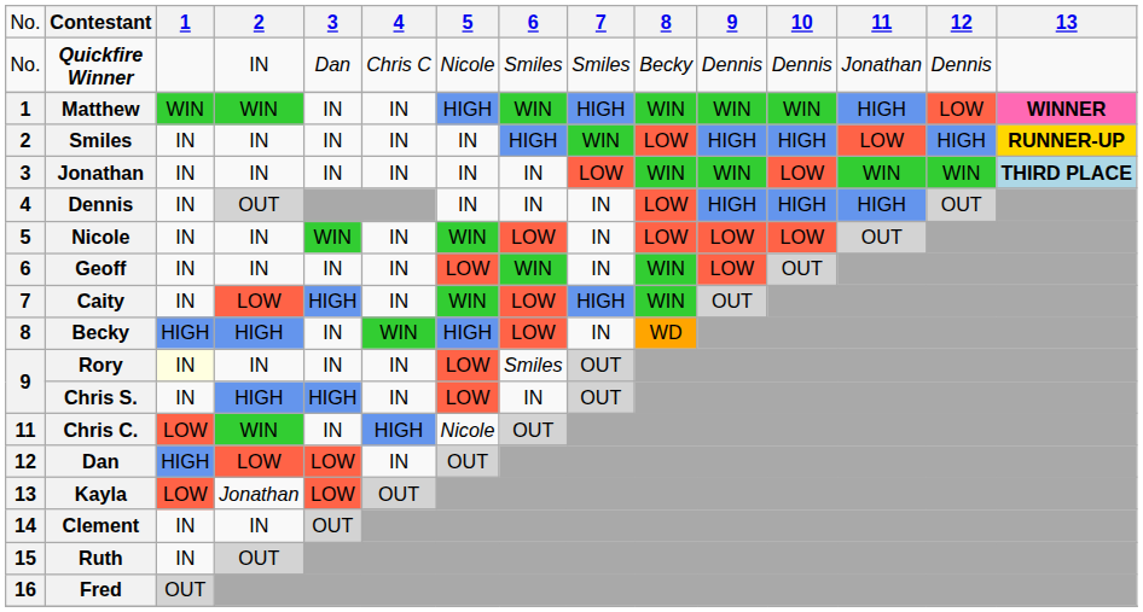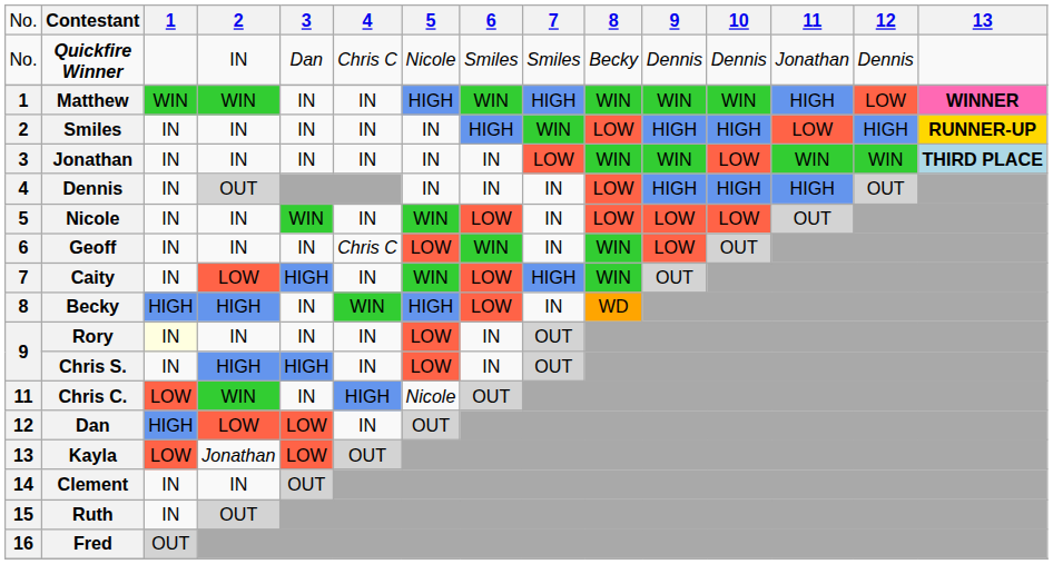 <table class="wikitable" style="text-align:center; align=center; font-size:80%">
 <tr>
 <td>No.</td>
 <th>Contestant</th>
 <th><a href='#'>1</a></th>
 <th><a href='#'>2</a></th>
 <th><a href='#'>3</a></th>
 <th><a href='#'>4</a></th>
 <th><a href='#'>5</a></th>
 <th><a href='#'>6</a></th>
 <th><a href='#'>7</a></th>
 <th><a href='#'>8</a></th>
 <th><a href='#'>9</a></th>
 <th><a href='#'>10</a></th>
 <th><a href='#'>11</a></th>
 <th><a href='#'>12</a></th>
 <th><a href='#'>13</a></th>
 </tr>
 <tr>
 <td>No.</td>
 <td><strong><em>Quickfire</em></strong><br><strong><em>Winner</em></strong></td>
 <td></td>
 <td>IN</td>
 <td><em>Dan</em></td>
 <td><em>Chris C</em></td>
 <td><em>Nicole</em></td>
 <td><em>Smiles</em></td>
 <td><em>Smiles</em></td>
 <td><em>Becky</em></td>
 <td><em>Dennis</em></td>
 <td><em>Dennis</em></td>
 <td><em>Jonathan</em></td>
 <td><em>Dennis</em></td>
 <td><em></em></td>
 </tr>
 <tr>
 </tr>
 <tr>
 <th>1</th>
 <th>Matthew</th>
 <td style= "background:limegreen;">WIN</td>
 <td style= "background:limegreen;">WIN</td>
 <td>IN</td>
 <td>IN</td>
 <td style="background:cornflowerblue;">HIGH</td>
 <td style= "background:limegreen;">WIN</td>
 <td style="background:cornflowerblue;">HIGH</td>
 <td style= "background:limegreen;">WIN</td>
 <td style= "background:limegreen;">WIN</td>
 <td style= "background:limegreen;">WIN</td>
 <td style="background:cornflowerblue;">HIGH</td>
 <td style="background:tomato;">LOW</td>
 <td style="background:hotpink;"><strong>WINNER</strong></td>
 </tr>
 <tr>
 <th>2</th>
 <th>Smiles</th>
 <td>IN</td>
 <td>IN</td>
 <td>IN</td>
 <td>IN</td>
 <td>IN</td>
 <td style="background:cornflowerblue;">HIGH</td>
 <td style="background:limegreen;">WIN</td>
 <td style="background:tomato;">LOW</td>
 <td style="background:cornflowerblue;">HIGH</td>
 <td style="background:cornflowerblue;">HIGH</td>
 <td style="background:tomato;">LOW</td>
 <td style="background:cornflowerblue;">HIGH</td>
 <td style="background:gold"><strong>RUNNER-UP</strong></td>
 </tr>
 <tr>
 <th>3</th>
 <th>Jonathan</th>
 <td>IN</td>
 <td>IN</td>
 <td>IN</td>
 <td>IN</td>
 <td>IN</td>
 <td>IN</td>
 <td style="background:tomato">LOW</td>
 <td style="background:limegreen;">WIN</td>
 <td style="background:limegreen;">WIN</td>
 <td style="background:tomato;">LOW</td>
 <td style="background:limegreen;">WIN</td>
 <td style="background:limegreen;">WIN</td>
 <td style="background:lightblue;"><strong>THIRD PLACE</strong> </td>
 </tr>
 <tr>
 <th>4</th>
 <th>Dennis</th>
 <td>IN</td>
 <td style="background:lightgray;">OUT</td>
 <td bgcolor="darkgray" colspan=2></td>
 <td>IN</td>
 <td>IN</td>
 <td>IN</td>
 <td style="background:tomato;">LOW</td>
 <td style="background:cornflowerblue;">HIGH</td>
 <td style="background:cornflowerblue;">HIGH</td>
 <td style="background:cornflowerblue;">HIGH</td>
 <td style="background:lightgray;">OUT</td>
 <td bgcolor="darkgray" colspan=13></td>
 </tr>
 <tr>
 <th>5</th>
 <th>Nicole</th>
 <td>IN</td>
 <td>IN</td>
 <td style="background:limegreen;">WIN</td>
 <td>IN</td>
 <td style="background:limegreen;">WIN</td>
 <td style="background:tomato;">LOW</td>
 <td>IN</td>
 <td style="background:tomato;">LOW</td>
 <td style="background:tomato;">LOW</td>
 <td style="background:tomato;">LOW</td>
 <td style="background:lightgray;">OUT</td>
 <td bgcolor="darkgray" colspan=13></td>
 </tr>
 <tr>
 <th>6</th>
 <th>Geoff</th>
 <td>IN</td>
 <td>IN</td>
 <td>IN</td>
-<td>IN</td>
+<td><em>Chris C</em></td>
 <td style="background:tomato;">LOW</td>
 <td style="background:limegreen;">WIN</td>
 <td>IN</td>
 <td style="background:limegreen;">WIN</td>
 <td style="background:tomato;">LOW</td>
 <td style="background:lightgray;">OUT</td>
 <td bgcolor="darkgray" colspan=13></td>
 </tr>
 <tr>
 <th>7</th>
 <th>Caity</th>
 <td>IN</td>
 <td style="background:tomato;">LOW</td>
 <td style="background:cornflowerblue;">HIGH</td>
 <td>IN</td>
 <td style="background:limegreen;">WIN</td>
 <td style="background:tomato;">LOW</td>
 <td style="background:cornflowerblue;">HIGH</td>
 <td style="background:limegreen;">WIN</td>
 <td style="background:lightgray;">OUT</td>
 <td bgcolor="darkgray" colspan=13></td>
 </tr>
 <tr>
 <th>8</th>
 <th>Becky</th>
 <td style="background:cornflowerblue;">HIGH</td>
 <td style="background:cornflowerblue;">HIGH</td>
 <td>IN</td>
 <td style="background:limegreen;">WIN</td>
 <td style="background:cornflowerblue;">HIGH</td>
 <td style="background:tomato;">LOW</td>
 <td>IN</td>
 <td style="background:orange;">WD</td>
 <td bgcolor="darkgray" colspan=13></td>
 </tr>
 <tr>
 <th rowspan="2">9</th>
 <th>Rory</th>
 <td style="background: lightyellow;">IN</td>
 <td>IN</td>
 <td>IN</td>
 <td>IN</td>
 <td style="background:tomato;">LOW</td>
-<td><em>Smiles</em></td>
+<td>IN</td>
 <td style="background:lightgray;">OUT</td>
 <td bgcolor="darkgray" colspan=13></td>
 </tr>
 <tr>
 <th>Chris S.</th>
 <td>IN</td>
 <td style="background:cornflowerblue;">HIGH</td>
 <td style="background:cornflowerblue;">HIGH</td>
 <td>IN</td>
 <td style="background:tomato;">LOW</td>
 <td>IN</td>
 <td style="background:lightgray;">OUT</td>
 <td bgcolor="darkgray" colspan=13></td>
 </tr>
 <tr>
 <th>11</th>
 <th>Chris C.</th>
 <td style="background:tomato;">LOW</td>
 <td style="background:limegreen;">WIN</td>
 <td>IN</td>
 <td style="background:cornflowerblue;">HIGH</td>
 <td><em>Nicole</em></td>
 <td style="background:lightgray;">OUT</td>
 <td bgcolor="darkgray" colspan=13></td>
 </tr>
 <tr>
 <th>12</th>
 <th>Dan</th>
 <td style="background:cornflowerblue;">HIGH</td>
 <td style="background:tomato;">LOW</td>
 <td style="background:tomato;">LOW</td>
 <td>IN</td>
 <td style="background:lightgray;">OUT</td>
 <td bgcolor="darkgray" colspan=13></td>
 </tr>
 <tr>
 <th>13</th>
 <th>Kayla</th>
 <td style="background:tomato;">LOW</td>
 <td><em>Jonathan</em></td>
 <td style="background:tomato;">LOW</td>
 <td style="background:lightgray;">OUT</td>
 <td bgcolor="darkgray" colspan=13></td>
 </tr>
 <tr>
 <th>14</th>
 <th>Clement</th>
 <td>IN</td>
 <td>IN</td>
 <td style="background:lightgray;">OUT</td>
 <td bgcolor="darkgray" colspan=13></td>
 </tr>
 <tr>
 <th>15</th>
 <th>Ruth</th>
 <td>IN</td>
 <td style="background:lightgray;">OUT</td>
 <td bgcolor="darkgray" colspan=13></td>
 </tr>
 <tr>
 <th>16</th>
 <th>Fred</th>
 <td style="background:lightgray;">OUT</td>
 <td bgcolor="darkgray" colspan=13></td>
 </tr>
 <tr>
 </tr>
 <tr>
 </tr>
 </table>
